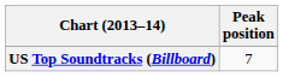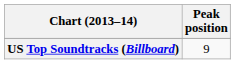 <table class="wikitable sortable plainrowheaders" style="text-align:center;">
 <tr>
 <th scope="col">Chart (2013–14)</th>
 <th scope="col">Peak<br>position</th>
 </tr>
 <tr>
 </tr>
 <tr>
 </tr>
 <tr>
 <th scope="row">US <a href='#'>Top Soundtracks</a> (<em><a href='#'>Billboard</a></em>)</th>
-<td>7</td>
+<td>9</td>
 </tr>
 </table>
